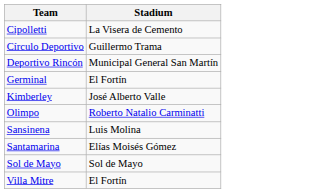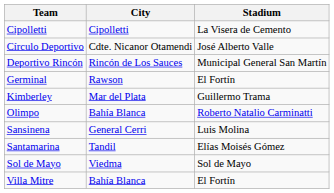 <table class="wikitable sortable">
 <tr>
 <th>Team</th>
+<th>City</th>
 <th>Stadium</th>
 </tr>
 <tr>
 <td> <a href='#'>Cipolletti</a></td>
+<td><a href='#'>Cipolletti</a></td>
 <td>La Visera de Cemento</td>
 </tr>
 <tr>
 <td> <a href='#'>Círculo Deportivo</a></td>
-<td>Guillermo Trama</td>
+<td>Cdte. Nicanor Otamendi</td>
+<td>José Alberto Valle</td>
 </tr>
 <tr>
 <td> <a href='#'>Deportivo Rincón</a></td>
+<td><a href='#'>Rincón de Los Sauces</a></td>
 <td>Municipal General San Martín</td>
 </tr>
 <tr>
 <td> <a href='#'>Germinal</a></td>
+<td><a href='#'>Rawson</a></td>
 <td>El Fortín</td>
 </tr>
 <tr>
 <td> <a href='#'>Kimberley</a></td>
-<td>José Alberto Valle</td>
+<td><a href='#'>Mar del Plata</a></td>
+<td>Guillermo Trama</td>
 </tr>
 <tr>
 <td> <a href='#'>Olimpo</a></td>
+<td><a href='#'>Bahía Blanca</a></td>
 <td><a href='#'>Roberto Natalio Carminatti</a></td>
 </tr>
 <tr>
 <td> <a href='#'>Sansinena</a></td>
+<td><a href='#'>General Cerri</a></td>
 <td>Luis Molina</td>
 </tr>
 <tr>
 <td> <a href='#'>Santamarina</a></td>
+<td><a href='#'>Tandil</a></td>
 <td>Elías Moisés Gómez</td>
 </tr>
 <tr>
 <td> <a href='#'>Sol de Mayo</a></td>
+<td><a href='#'>Viedma</a></td>
 <td>Sol de Mayo</td>
 </tr>
 <tr>
 <td> <a href='#'>Villa Mitre</a></td>
+<td><a href='#'>Bahía Blanca</a></td>
 <td>El Fortín</td>
 </tr>
 </table>
